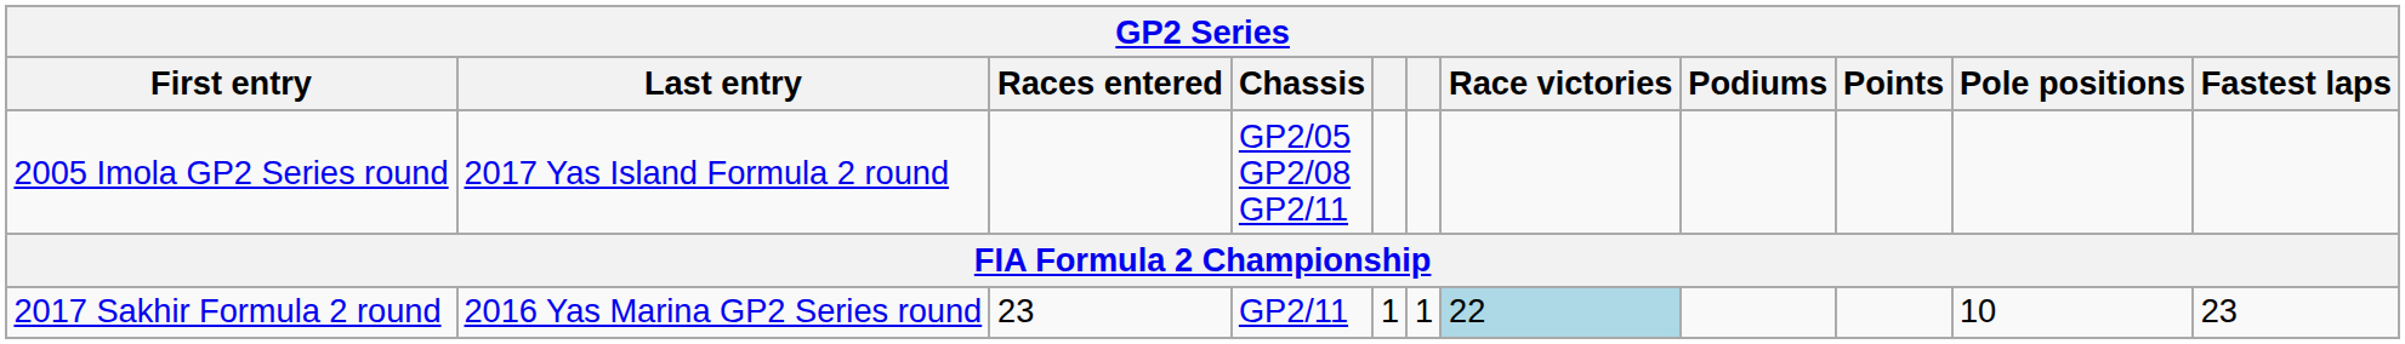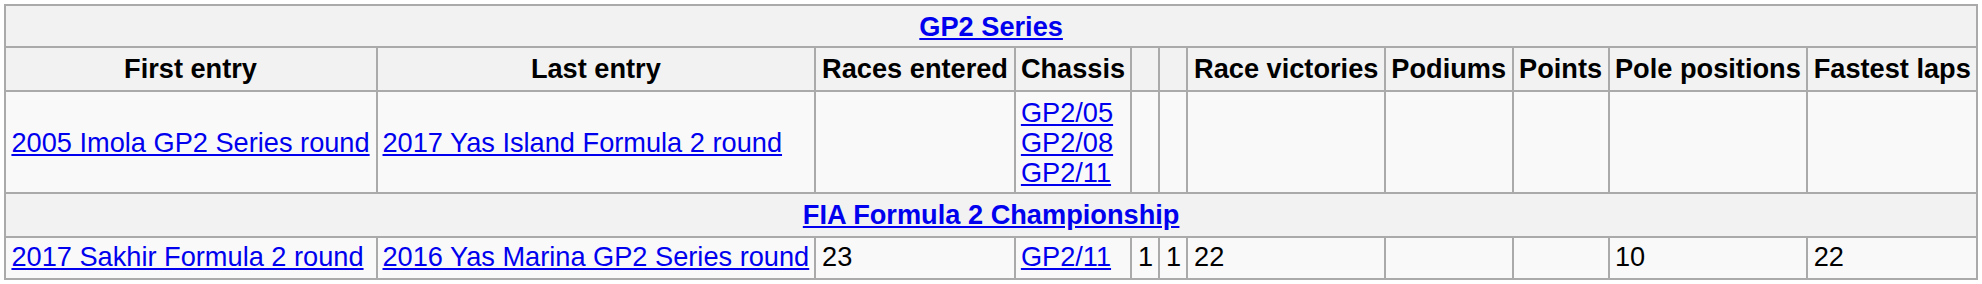 <table class="wikitable" style="font-size:85%">
 <tr>
 <th colspan=11><a href='#'>GP2 Series</a></th>
 </tr>
 <tr>
 <th>First entry</th>
 <th>Last entry</th>
 <th>Races entered</th>
 <th>Chassis</th>
 <th></th>
 <th></th>
 <th>Race victories</th>
 <th>Podiums</th>
 <th>Points</th>
 <th>Pole positions</th>
 <th>Fastest laps</th>
 </tr>
 <tr>
 <td><a href='#'>2005 Imola GP2 Series round</a></td>
 <td><a href='#'>2017 Yas Island Formula 2 round</a></td>
 <td></td>
 <td><a href='#'>GP2/05</a><br><a href='#'>GP2/08</a><br><a href='#'>GP2/11</a></td>
 <td></td>
 <td></td>
 <td></td>
 <td></td>
 <td></td>
 <td></td>
 <td></td>
 </tr>
 <tr>
 <th colspan=11><a href='#'>FIA Formula 2 Championship</a></th>
 </tr>
 <tr>
 <td><a href='#'>2017 Sakhir Formula 2 round</a></td>
 <td><a href='#'>2016 Yas Marina GP2 Series round</a></td>
 <td>23</td>
 <td><a href='#'>GP2/11</a></td>
 <td>1</td>
 <td>1</td>
-<td style="background: lightblue;">22</td>
+<td>22</td>
 <td></td>
 <td></td>
 <td>10</td>
-<td>23</td>
+<td>22</td>
 </tr>
 </table>
